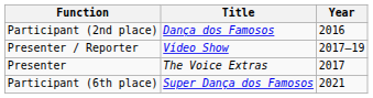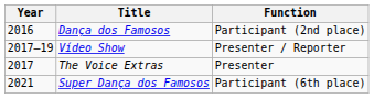 <table class="wikitable" style="font-size:95%;">
 <tr>
+<th>Year</th>
+<th>Title</th>
 <th>Function</th>
-<th>Title</th>
-<th>Year</th>
 </tr>
 <tr>
+<td>2016</td>
+<td><em><a href='#'>Dança dos Famosos</a></em></td>
 <td>Participant (2nd place)</td>
-<td><em><a href='#'>Dança dos Famosos</a></em></td>
-<td>2016</td>
 </tr>
 <tr>
+<td>2017–19</td>
+<td><em><a href='#'>Vídeo Show</a></em></td>
 <td>Presenter / Reporter</td>
-<td><em><a href='#'>Vídeo Show</a></em></td>
-<td>2017–19</td>
 </tr>
 <tr>
+<td>2017</td>
+<td><em>The Voice Extras</em></td>
 <td>Presenter</td>
-<td><em>The Voice Extras</em></td>
-<td>2017</td>
 </tr>
 <tr>
+<td>2021</td>
+<td><em><a href='#'>Super Dança dos Famosos</a></em></td>
 <td>Participant (6th place)</td>
-<td><em><a href='#'>Super Dança dos Famosos</a></em></td>
-<td>2021</td>
 </tr>
 </table>
